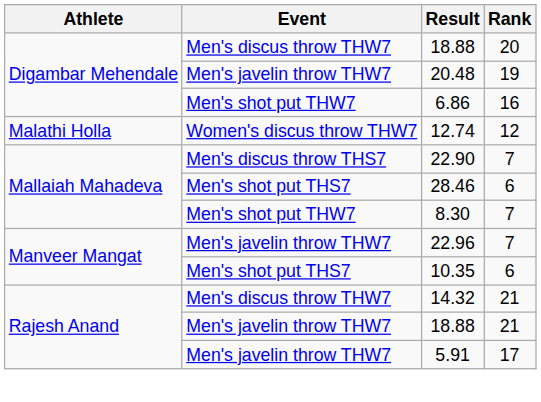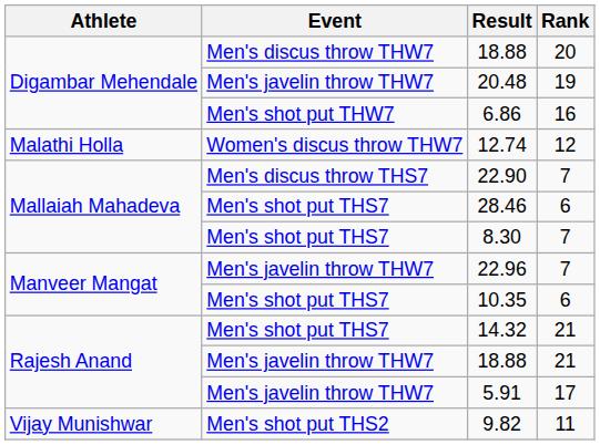 <table class=wikitable style="font-size:90%">
 <tr>
 <th>Athlete</th>
 <th>Event</th>
 <th>Result</th>
 <th>Rank</th>
 </tr>
 <tr>
 <td rowspan="3"><a href='#'>Digambar Mehendale</a></td>
 <td><a href='#'>Men's discus throw THW7</a></td>
 <td style="text-align:center;">18.88</td>
 <td style="text-align:center;">20</td>
 </tr>
 <tr>
 <td><a href='#'>Men's javelin throw THW7</a></td>
 <td style="text-align:center;">20.48</td>
 <td style="text-align:center;">19</td>
 </tr>
 <tr>
 <td><a href='#'>Men's shot put THW7</a></td>
 <td style="text-align:center;">6.86</td>
 <td style="text-align:center;">16</td>
 </tr>
 <tr>
 <td><a href='#'>Malathi Holla</a></td>
 <td><a href='#'>Women's discus throw THW7</a></td>
 <td style="text-align:center;">12.74</td>
 <td style="text-align:center;">12</td>
 </tr>
 <tr>
 <td rowspan="3"><a href='#'>Mallaiah Mahadeva</a></td>
 <td><a href='#'>Men's discus throw THS7</a></td>
 <td style="text-align:center;">22.90</td>
 <td style="text-align:center;">7</td>
 </tr>
 <tr>
 <td><a href='#'>Men's shot put THS7</a></td>
 <td style="text-align:center;">28.46</td>
 <td style="text-align:center;">6</td>
 </tr>
 <tr>
-<td><a href='#'>Men's shot put THW7</a></td>
+<td><a href='#'>Men's shot put THS7</a></td>
 <td style="text-align:center;">8.30</td>
 <td style="text-align:center;">7</td>
 </tr>
 <tr>
 <td rowspan="2"><a href='#'>Manveer Mangat</a></td>
 <td><a href='#'>Men's javelin throw THW7</a></td>
 <td style="text-align:center;">22.96</td>
 <td style="text-align:center;">7</td>
 </tr>
 <tr>
 <td><a href='#'>Men's shot put THS7</a></td>
 <td style="text-align:center;">10.35</td>
 <td style="text-align:center;">6</td>
 </tr>
 <tr>
 <td rowspan="3"><a href='#'>Rajesh Anand</a></td>
-<td><a href='#'>Men's discus throw THW7</a></td>
+<td><a href='#'>Men's shot put THS7</a></td>
 <td style="text-align:center;">14.32</td>
 <td style="text-align:center;">21</td>
 </tr>
 <tr>
 <td><a href='#'>Men's javelin throw THW7</a></td>
 <td style="text-align:center;">18.88</td>
 <td style="text-align:center;">21</td>
 </tr>
 <tr>
 <td><a href='#'>Men's javelin throw THW7</a></td>
 <td style="text-align:center;">5.91</td>
 <td style="text-align:center;">17</td>
 </tr>
+<tr>
+<td><a href='#'>Vijay Munishwar</a></td>
+<td><a href='#'>Men's shot put THS2</a></td>
+<td style="text-align:center;">9.82</td>
+<td style="text-align:center;">11</td>
+</tr>
 </table>
